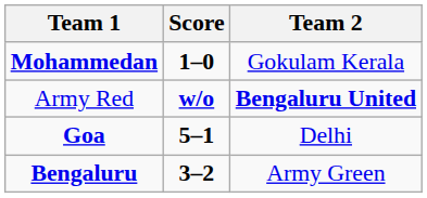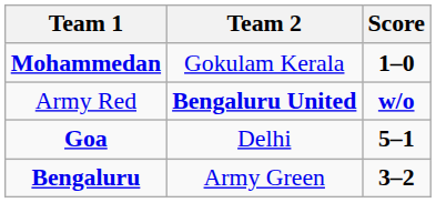 <table class="wikitable" style="text-align:center">
 <tr>
 <th>Team 1</th>
+<th>Team 2</th>
 <th>Score</th>
-<th>Team 2</th>
 </tr>
 <tr>
 <td><strong><a href='#'>Mohammedan</a></strong></td>
+<td><a href='#'>Gokulam Kerala</a></td>
 <td align="center"><strong>1–0</strong></td>
-<td><a href='#'>Gokulam Kerala</a></td>
 </tr>
 <tr>
 <td><a href='#'>Army Red</a></td>
+<td><strong><a href='#'>Bengaluru United</a></strong></td>
 <td align="center"><a href='#'><strong>w/o</strong></a></td>
-<td><strong><a href='#'>Bengaluru United</a></strong></td>
 </tr>
 <tr>
 <td><strong><a href='#'>Goa</a></strong></td>
+<td><a href='#'>Delhi</a></td>
 <td align="center"><strong>5–1</strong></td>
-<td><a href='#'>Delhi</a></td>
 </tr>
 <tr>
 <td><strong><a href='#'>Bengaluru</a></strong></td>
+<td><a href='#'>Army Green</a></td>
 <td align="center"><strong>3–2</strong></td>
-<td><a href='#'>Army Green</a></td>
 </tr>
 </table>
